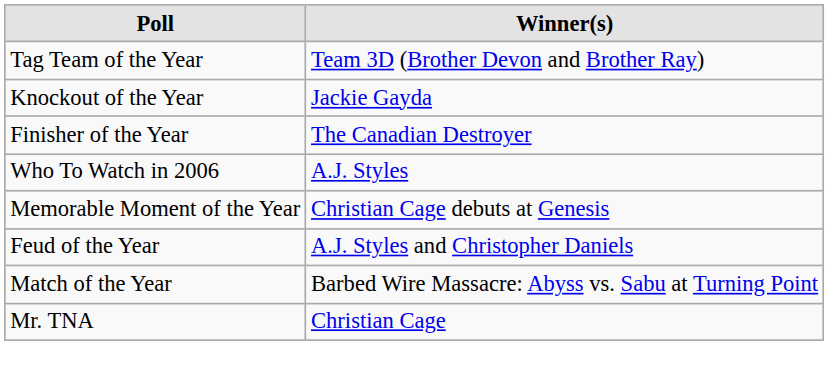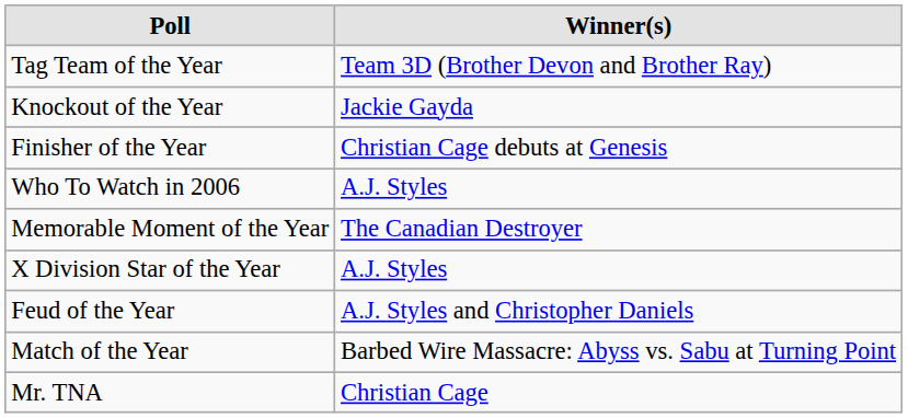 <table class="wikitable" style="font-size: 85%; text-align: left;">
 <tr>
 <th style="border-style: none none solid solid; background: #e3e3e3"><strong>Poll</strong></th>
 <th style="border-style:none none solid solid; background:#e3e3e3;"><strong>Winner(s)</strong></th>
 </tr>
 <tr>
 <td>Tag Team of the Year</td>
 <td><a href='#'>Team 3D</a> (<a href='#'>Brother Devon</a> and <a href='#'>Brother Ray</a>)</td>
 </tr>
 <tr>
 <td>Knockout of the Year</td>
 <td><a href='#'>Jackie Gayda</a></td>
 </tr>
 <tr>
 <td>Finisher of the Year</td>
-<td><a href='#'>The Canadian Destroyer</a></td>
+<td><a href='#'>Christian Cage</a> debuts at <a href='#'>Genesis</a></td>
 </tr>
 <tr>
 <td>Who To Watch in 2006</td>
 <td><a href='#'>A.J. Styles</a></td>
 </tr>
 <tr>
 <td>Memorable Moment of the Year</td>
-<td><a href='#'>Christian Cage</a> debuts at <a href='#'>Genesis</a></td>
+<td><a href='#'>The Canadian Destroyer</a></td>
+</tr>
+<tr>
+<td>X Division Star of the Year</td>
+<td><a href='#'>A.J. Styles</a></td>
 </tr>
 <tr>
 <td>Feud of the Year</td>
 <td><a href='#'>A.J. Styles</a> and <a href='#'>Christopher Daniels</a></td>
 </tr>
 <tr>
 <td>Match of the Year</td>
 <td>Barbed Wire Massacre: <a href='#'>Abyss</a> vs. <a href='#'>Sabu</a> at <a href='#'>Turning Point</a></td>
 </tr>
 <tr>
 <td>Mr. TNA</td>
 <td><a href='#'>Christian Cage</a></td>
 </tr>
 </table>
